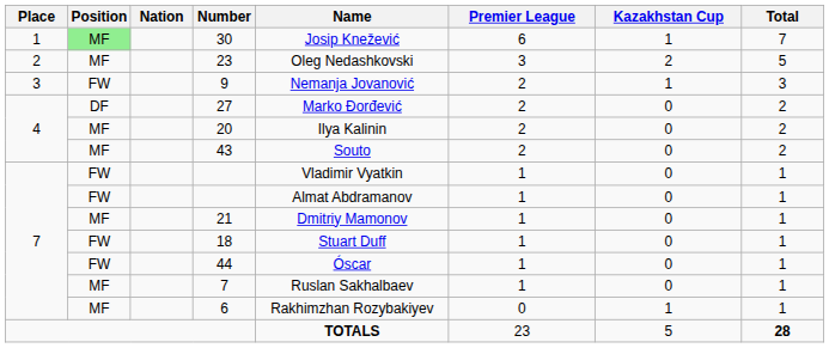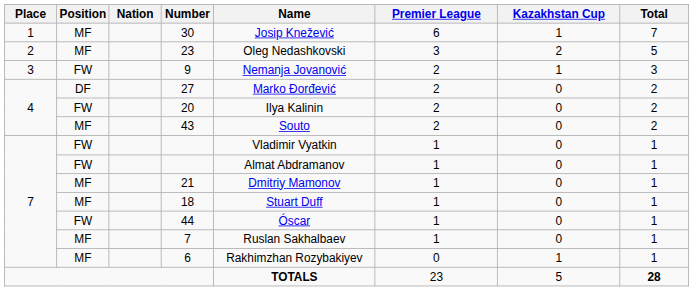 <table class="wikitable" style="font-size: 95%; text-align: center;">
 <tr>
 <th width=60>Place</th>
 <th width=60>Position</th>
 <th width=60>Nation</th>
 <th width=60>Number</th>
 <th width=200>Name</th>
 <th width=150><a href='#'>Premier League</a></th>
 <th width=150><a href='#'>Kazakhstan Cup</a></th>
 <th width=80><strong>Total</strong></th>
 </tr>
 <tr>
 <td>1</td>
-<td style="background: lightgreen;">MF</td>
+<td>MF</td>
 <td></td>
 <td>30</td>
 <td><a href='#'>Josip Knežević</a></td>
 <td>6</td>
 <td>1</td>
 <td>7</td>
 </tr>
 <tr>
 <td>2</td>
 <td>MF</td>
 <td></td>
 <td>23</td>
 <td>Oleg Nedashkovski</td>
 <td>3</td>
 <td>2</td>
 <td>5</td>
 </tr>
 <tr>
 <td>3</td>
 <td>FW</td>
 <td></td>
 <td>9</td>
 <td><a href='#'>Nemanja Jovanović</a></td>
 <td>2</td>
 <td>1</td>
 <td>3</td>
 </tr>
 <tr>
 <td rowspan="3">4</td>
 <td>DF</td>
 <td></td>
 <td>27</td>
 <td><a href='#'>Marko Đorđević</a></td>
 <td>2</td>
 <td>0</td>
 <td>2</td>
 </tr>
 <tr>
-<td>MF</td>
+<td>FW</td>
 <td></td>
 <td>20</td>
 <td>Ilya Kalinin</td>
 <td>2</td>
 <td>0</td>
 <td>2</td>
 </tr>
 <tr>
 <td>MF</td>
 <td></td>
 <td>43</td>
 <td><a href='#'>Souto</a></td>
 <td>2</td>
 <td>0</td>
 <td>2</td>
 </tr>
 <tr>
 <td rowspan="7">7</td>
 <td>FW</td>
 <td></td>
 <td></td>
 <td>Vladimir Vyatkin</td>
 <td>1</td>
 <td>0</td>
 <td>1</td>
 </tr>
 <tr>
 <td>FW</td>
 <td></td>
 <td></td>
 <td>Almat Abdramanov</td>
 <td>1</td>
 <td>0</td>
 <td>1</td>
 </tr>
 <tr>
 <td>MF</td>
 <td></td>
 <td>21</td>
 <td><a href='#'>Dmitriy Mamonov</a></td>
 <td>1</td>
 <td>0</td>
 <td>1</td>
 </tr>
 <tr>
-<td>FW</td>
+<td>MF</td>
 <td></td>
 <td>18</td>
 <td><a href='#'>Stuart Duff</a></td>
 <td>1</td>
 <td>0</td>
 <td>1</td>
 </tr>
 <tr>
 <td>FW</td>
 <td></td>
 <td>44</td>
 <td><a href='#'>Óscar</a></td>
 <td>1</td>
 <td>0</td>
 <td>1</td>
 </tr>
 <tr>
 <td>MF</td>
 <td></td>
 <td>7</td>
 <td>Ruslan Sakhalbaev</td>
 <td>1</td>
 <td>0</td>
 <td>1</td>
 </tr>
 <tr>
 <td>MF</td>
 <td></td>
 <td>6</td>
 <td>Rakhimzhan Rozybakiyev</td>
 <td>0</td>
 <td>1</td>
 <td>1</td>
 </tr>
 <tr>
 <td colspan="4"></td>
 <td><strong>TOTALS</strong></td>
 <td>23</td>
 <td>5</td>
 <td><strong>28</strong></td>
 </tr>
 </table>
